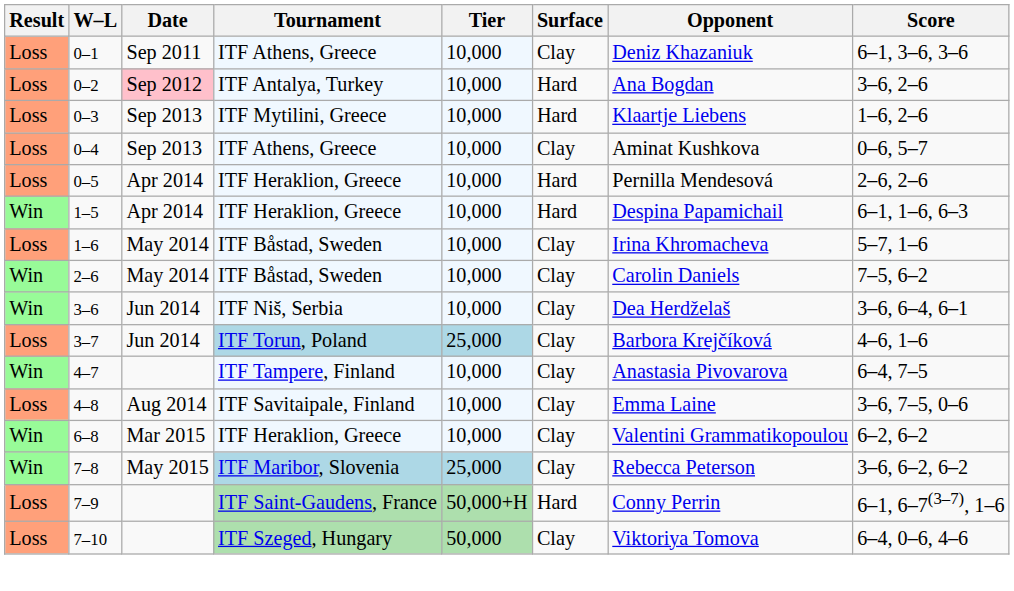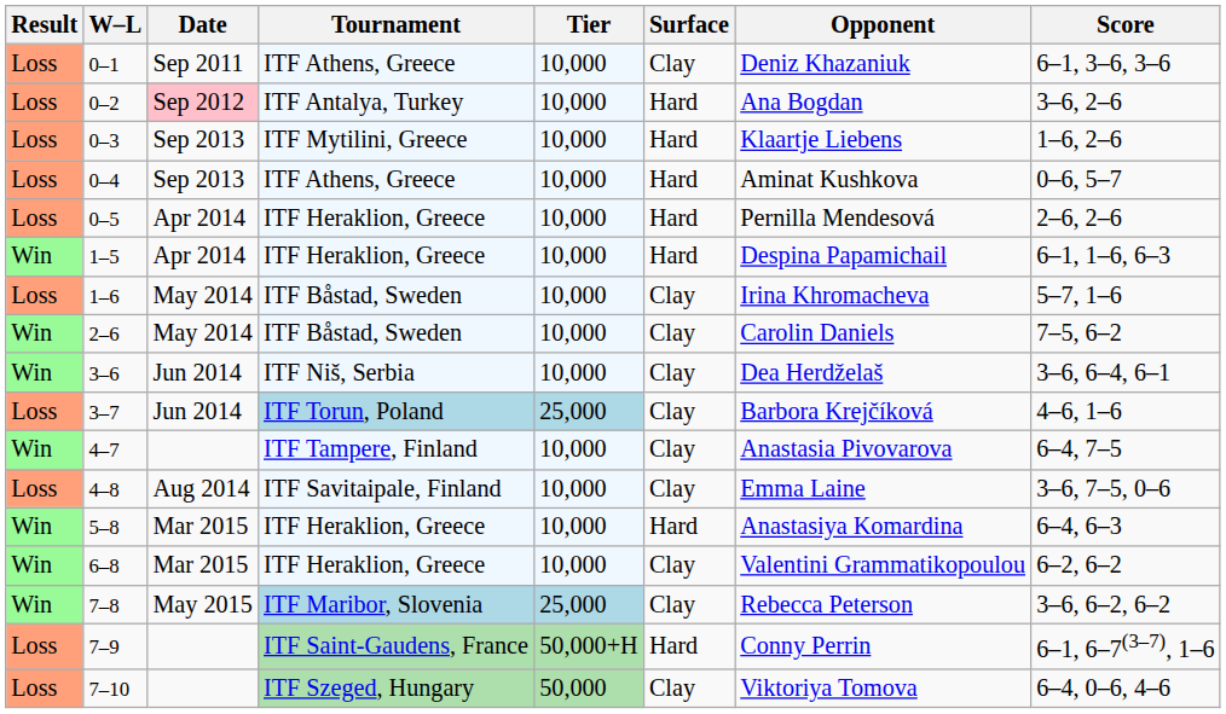 <table class="sortable wikitable">
 <tr>
 <th>Result</th>
 <th class=unsortable>W–L</th>
 <th>Date</th>
 <th>Tournament</th>
 <th>Tier</th>
 <th>Surface</th>
 <th>Opponent</th>
 <th class=unsortable>Score</th>
 </tr>
 <tr>
 <td style=background:#ffa07a>Loss</td>
 <td><small>0–1</small></td>
 <td>Sep 2011</td>
 <td style=background:#f0f8ff>ITF Athens, Greece</td>
 <td style=background:#f0f8ff>10,000</td>
 <td>Clay</td>
 <td> <a href='#'>Deniz Khazaniuk</a></td>
 <td>6–1, 3–6, 3–6</td>
 </tr>
 <tr>
 <td style=background:#ffa07a>Loss</td>
 <td><small>0–2</small></td>
 <td style="background: pink;">Sep 2012</td>
 <td style=background:#f0f8ff>ITF Antalya, Turkey</td>
 <td style=background:#f0f8ff>10,000</td>
 <td>Hard</td>
 <td> <a href='#'>Ana Bogdan</a></td>
 <td>3–6, 2–6</td>
 </tr>
 <tr>
 <td style=background:#ffa07a>Loss</td>
 <td><small>0–3</small></td>
 <td>Sep 2013</td>
 <td style=background:#f0f8ff>ITF Mytilini, Greece</td>
 <td style=background:#f0f8ff>10,000</td>
 <td>Hard</td>
 <td> <a href='#'>Klaartje Liebens</a></td>
 <td>1–6, 2–6</td>
 </tr>
 <tr>
 <td style=background:#ffa07a>Loss</td>
 <td><small>0–4</small></td>
 <td>Sep 2013</td>
 <td style=background:#f0f8ff>ITF Athens, Greece</td>
 <td style=background:#f0f8ff>10,000</td>
-<td>Clay</td>
+<td>Hard</td>
 <td> Aminat Kushkova</td>
 <td>0–6, 5–7</td>
 </tr>
 <tr>
 <td style=background:#ffa07a>Loss</td>
 <td><small>0–5</small></td>
 <td>Apr 2014</td>
 <td style=background:#f0f8ff>ITF Heraklion, Greece</td>
 <td style=background:#f0f8ff>10,000</td>
 <td>Hard</td>
 <td> Pernilla Mendesová</td>
 <td>2–6, 2–6</td>
 </tr>
 <tr>
 <td style=background:#98fb98>Win</td>
 <td><small>1–5</small></td>
 <td>Apr 2014</td>
 <td style=background:#f0f8ff>ITF Heraklion, Greece</td>
 <td style=background:#f0f8ff>10,000</td>
 <td>Hard</td>
 <td> <a href='#'>Despina Papamichail</a></td>
 <td>6–1, 1–6, 6–3</td>
 </tr>
 <tr>
 <td style=background:#ffa07a>Loss</td>
 <td><small>1–6</small></td>
 <td>May 2014</td>
 <td style=background:#f0f8ff>ITF Båstad, Sweden</td>
 <td style=background:#f0f8ff>10,000</td>
 <td>Clay</td>
 <td> <a href='#'>Irina Khromacheva</a></td>
 <td>5–7, 1–6</td>
 </tr>
 <tr>
 <td style=background:#98fb98>Win</td>
 <td><small>2–6</small></td>
 <td>May 2014</td>
 <td style=background:#f0f8ff>ITF Båstad, Sweden</td>
 <td style=background:#f0f8ff>10,000</td>
 <td>Clay</td>
 <td> <a href='#'>Carolin Daniels</a></td>
 <td>7–5, 6–2</td>
 </tr>
 <tr>
 <td style=background:#98fb98>Win</td>
 <td><small>3–6</small></td>
 <td>Jun 2014</td>
 <td style=background:#f0f8ff>ITF Niš, Serbia</td>
 <td style=background:#f0f8ff>10,000</td>
 <td>Clay</td>
 <td> <a href='#'>Dea Herdželaš</a></td>
 <td>3–6, 6–4, 6–1</td>
 </tr>
 <tr>
 <td style=background:#ffa07a>Loss</td>
 <td><small>3–7</small></td>
 <td>Jun 2014</td>
 <td style=background:lightblue><a href='#'>ITF Torun</a>, Poland</td>
 <td style=background:lightblue>25,000</td>
 <td>Clay</td>
 <td> <a href='#'>Barbora Krejčíková</a></td>
 <td>4–6, 1–6</td>
 </tr>
 <tr>
 <td style=background:#98fb98>Win</td>
 <td><small>4–7</small></td>
 <td><a href='#'></a></td>
 <td style=background:#f0f8ff><a href='#'>ITF Tampere</a>, Finland</td>
 <td style=background:#f0f8ff>10,000</td>
 <td>Clay</td>
 <td> <a href='#'>Anastasia Pivovarova</a></td>
 <td>6–4, 7–5</td>
 </tr>
 <tr>
 <td style=background:#ffa07a>Loss</td>
 <td><small>4–8</small></td>
 <td>Aug 2014</td>
 <td style=background:#f0f8ff>ITF Savitaipale, Finland</td>
 <td style=background:#f0f8ff>10,000</td>
 <td>Clay</td>
 <td> <a href='#'>Emma Laine</a></td>
 <td>3–6, 7–5, 0–6</td>
 </tr>
 <tr>
 <td style=background:#98fb98>Win</td>
+<td><small>5–8</small></td>
+<td>Mar 2015</td>
+<td style=background:#f0f8ff>ITF Heraklion, Greece</td>
+<td style=background:#f0f8ff>10,000</td>
+<td>Hard</td>
+<td> <a href='#'>Anastasiya Komardina</a></td>
+<td>6–4, 6–3</td>
+</tr>
+<tr>
+<td style=background:#98fb98>Win</td>
 <td><small>6–8</small></td>
 <td>Mar 2015</td>
 <td style=background:#f0f8ff>ITF Heraklion, Greece</td>
 <td style=background:#f0f8ff>10,000</td>
 <td>Clay</td>
 <td> <a href='#'>Valentini Grammatikopoulou</a></td>
 <td>6–2, 6–2</td>
 </tr>
 <tr>
 <td style=background:#98fb98>Win</td>
 <td><small>7–8</small></td>
 <td>May 2015</td>
 <td style=background:lightblue><a href='#'>ITF Maribor</a>, Slovenia</td>
 <td style=background:lightblue>25,000</td>
 <td>Clay</td>
 <td> <a href='#'>Rebecca Peterson</a></td>
 <td>3–6, 6–2, 6–2</td>
 </tr>
 <tr>
 <td style=background:#ffa07a>Loss</td>
 <td><small>7–9</small></td>
 <td><a href='#'></a></td>
 <td style=background:#addfad><a href='#'>ITF Saint-Gaudens</a>, France</td>
 <td style=background:#addfad>50,000+H</td>
 <td>Hard</td>
 <td> <a href='#'>Conny Perrin</a></td>
 <td>6–1, 6–7<sup>(3–7)</sup>, 1–6</td>
 </tr>
 <tr>
 <td style=background:#ffa07a>Loss</td>
 <td><small>7–10</small></td>
 <td><a href='#'></a></td>
 <td style=background:#addfad><a href='#'>ITF Szeged</a>, Hungary</td>
 <td style=background:#addfad>50,000</td>
 <td>Clay</td>
 <td> <a href='#'>Viktoriya Tomova</a></td>
 <td>6–4, 0–6, 4–6</td>
 </tr>
 </table>
